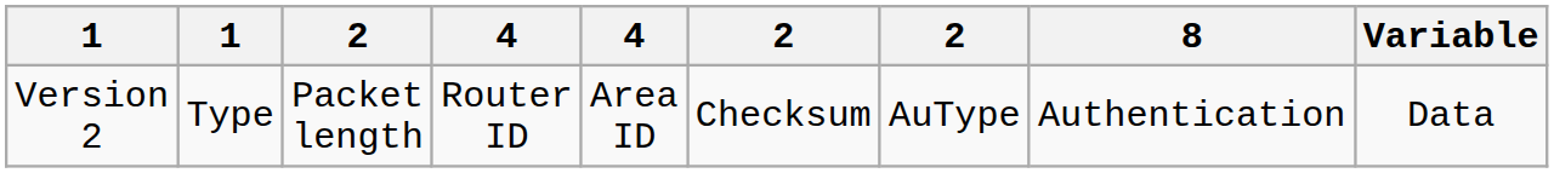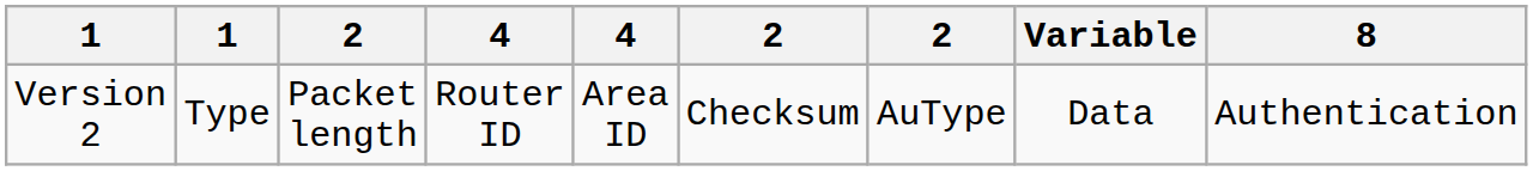 <table class="wikitable  floatright mw-collapsible" style="width: 400px;">
 <tr style="text-align: center;">
 <th width="3%">1</th>
 <th width="3%">1</th>
 <th width="3%">2</th>
 <th width="3%">4</th>
 <th width="3%">4</th>
 <th width="3%">2</th>
 <th width="3%">2</th>
+<th width="3%">Variable</th>
 <th width="3%">8</th>
-<th width="3%">Variable</th>
 </tr>
 <tr style="text-align: center;">
 <td>Version 2</td>
 <td>Type</td>
 <td>Packet length</td>
 <td>Router ID</td>
 <td>Area ID</td>
 <td>Checksum</td>
 <td>AuType</td>
+<td>Data</td>
 <td>Authentication</td>
-<td>Data</td>
 </tr>
 </table>
